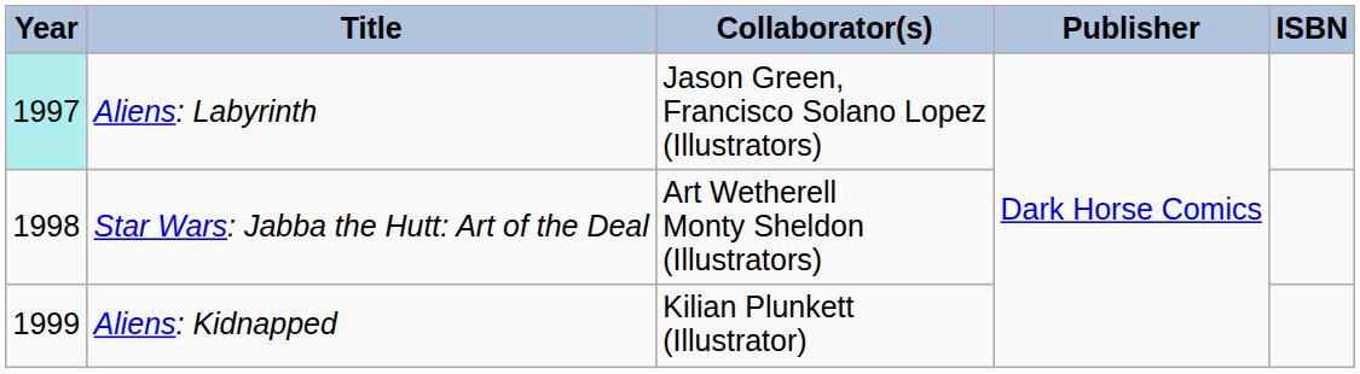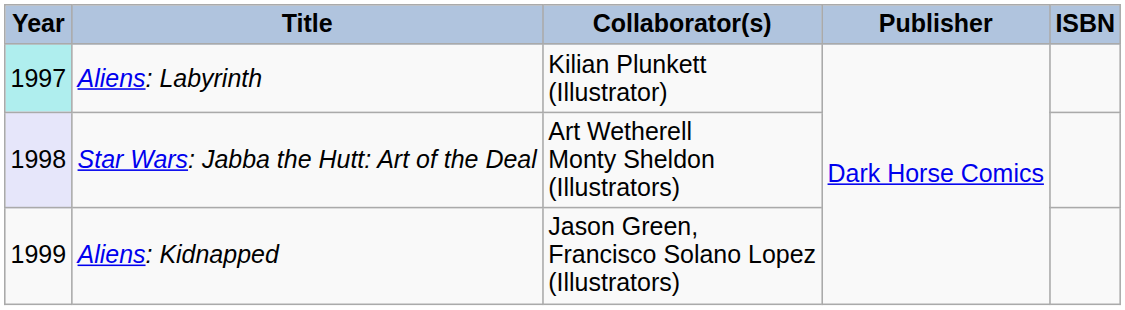 <table class="wikitable">
 <tr>
 <th style="background:#B0C4DE;">Year</th>
 <th style="background:#B0C4DE;">Title</th>
 <th style="background:#B0C4DE;">Collaborator(s)</th>
 <th style="background:#B0C4DE;">Publisher</th>
 <th style="background:#B0C4DE;">ISBN</th>
 </tr>
 <tr>
 <td style="background: paleturquoise;">1997</td>
 <td><em><a href='#'>Aliens</a>: Labyrinth</em></td>
-<td>Jason Green,<br>Francisco Solano Lopez<br>(Illustrators)</td>
+<td>Kilian Plunkett<br>(Illustrator)</td>
 <td rowspan="3"><a href='#'>Dark Horse Comics</a></td>
 <td></td>
 </tr>
 <tr>
-<td>1998</td>
+<td style="background: lavender;">1998</td>
 <td><em><a href='#'>Star Wars</a>: Jabba the Hutt: Art of the Deal</em></td>
 <td>Art Wetherell<br>Monty Sheldon<br>(Illustrators)</td>
 <td></td>
 </tr>
 <tr>
 <td>1999</td>
 <td><em><a href='#'>Aliens</a>: Kidnapped</em></td>
-<td>Kilian Plunkett<br>(Illustrator)</td>
+<td>Jason Green,<br>Francisco Solano Lopez<br>(Illustrators)</td>
 <td></td>
 </tr>
 </table>
